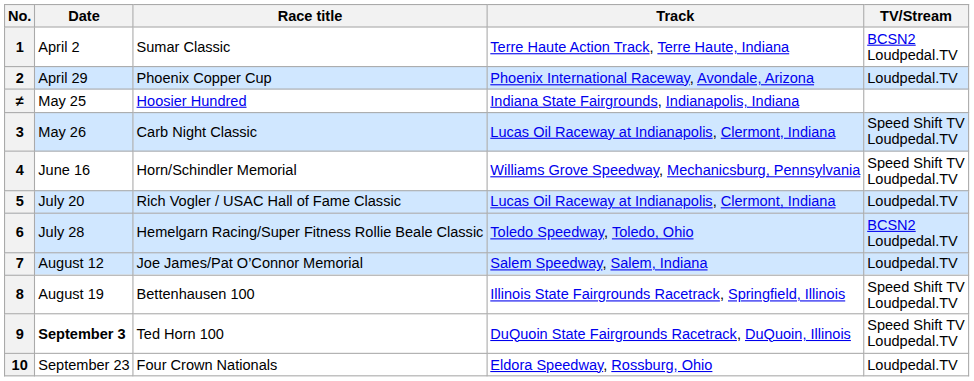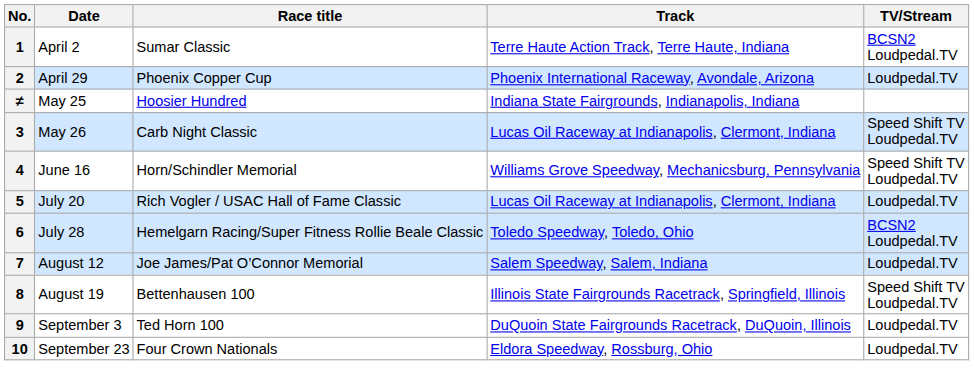 <table class="wikitable" style="font-size:85%;">
 <tr>
 <th>No.</th>
 <th>Date</th>
 <th>Race title</th>
 <th>Track</th>
 <th>TV/Stream</th>
 </tr>
 <tr style="background:white;">
 <th>1</th>
 <td>April 2</td>
 <td>Sumar Classic</td>
 <td><a href='#'>Terre Haute Action Track</a>, <a href='#'>Terre Haute, Indiana</a></td>
 <td><a href='#'>BCSN2</a><br>Loudpedal.TV</td>
 </tr>
 <tr style="background:#D0E7FF;">
 <th>2</th>
 <td>April 29</td>
 <td>Phoenix Copper Cup </td>
 <td><a href='#'>Phoenix International Raceway</a>, <a href='#'>Avondale, Arizona</a></td>
 <td>Loudpedal.TV</td>
 </tr>
 <tr style="background:white;">
 <th>≠</th>
 <td>May 25</td>
 <td><a href='#'>Hoosier Hundred</a></td>
 <td><a href='#'>Indiana State Fairgrounds</a>, <a href='#'>Indianapolis, Indiana</a></td>
 <td></td>
 </tr>
 <tr style="background:#D0E7FF;">
 <th>3</th>
 <td>May 26</td>
 <td>Carb Night Classic</td>
 <td><a href='#'>Lucas Oil Raceway at Indianapolis</a>, <a href='#'>Clermont, Indiana</a></td>
 <td>Speed Shift TV<br>Loudpedal.TV</td>
 </tr>
 <tr style="background:white;">
 <th>4</th>
 <td>June 16</td>
 <td>Horn/Schindler Memorial</td>
 <td><a href='#'>Williams Grove Speedway</a>, <a href='#'>Mechanicsburg, Pennsylvania</a></td>
 <td>Speed Shift TV<br>Loudpedal.TV</td>
 </tr>
 <tr style="background:#D0E7FF;">
 <th>5</th>
 <td>July 20</td>
 <td>Rich Vogler / USAC Hall of Fame Classic</td>
 <td><a href='#'>Lucas Oil Raceway at Indianapolis</a>, <a href='#'>Clermont, Indiana</a></td>
 <td>Loudpedal.TV</td>
 </tr>
 <tr style="background:#D0E7FF;">
 <th>6</th>
 <td>July 28</td>
 <td>Hemelgarn Racing/Super Fitness Rollie Beale Classic</td>
 <td><a href='#'>Toledo Speedway</a>, <a href='#'>Toledo, Ohio</a></td>
 <td><a href='#'>BCSN2</a><br>Loudpedal.TV</td>
 </tr>
 <tr style="background:#D0E7FF;">
 <th>7</th>
 <td>August 12</td>
 <td>Joe James/Pat O’Connor Memorial</td>
 <td><a href='#'>Salem Speedway</a>, <a href='#'>Salem, Indiana</a></td>
 <td>Loudpedal.TV</td>
 </tr>
 <tr style="background:white;">
 <th>8</th>
 <td>August 19</td>
 <td>Bettenhausen 100</td>
 <td><a href='#'>Illinois State Fairgrounds Racetrack</a>, <a href='#'>Springfield, Illinois</a></td>
 <td>Speed Shift TV<br>Loudpedal.TV</td>
 </tr>
 <tr style="background:white;">
 <th>9</th>
-<td><strong>September 3</strong></td>
+<td>September 3</td>
 <td>Ted Horn 100</td>
 <td><a href='#'>DuQuoin State Fairgrounds Racetrack</a>, <a href='#'>DuQuoin, Illinois</a></td>
-<td>Speed Shift TV<br>Loudpedal.TV</td>
+<td>Loudpedal.TV</td>
 </tr>
 <tr style="background:white;">
 <th>10</th>
 <td>September 23</td>
 <td>Four Crown Nationals</td>
 <td><a href='#'>Eldora Speedway</a>, <a href='#'>Rossburg, Ohio</a></td>
 <td>Loudpedal.TV</td>
 </tr>
 </table>
